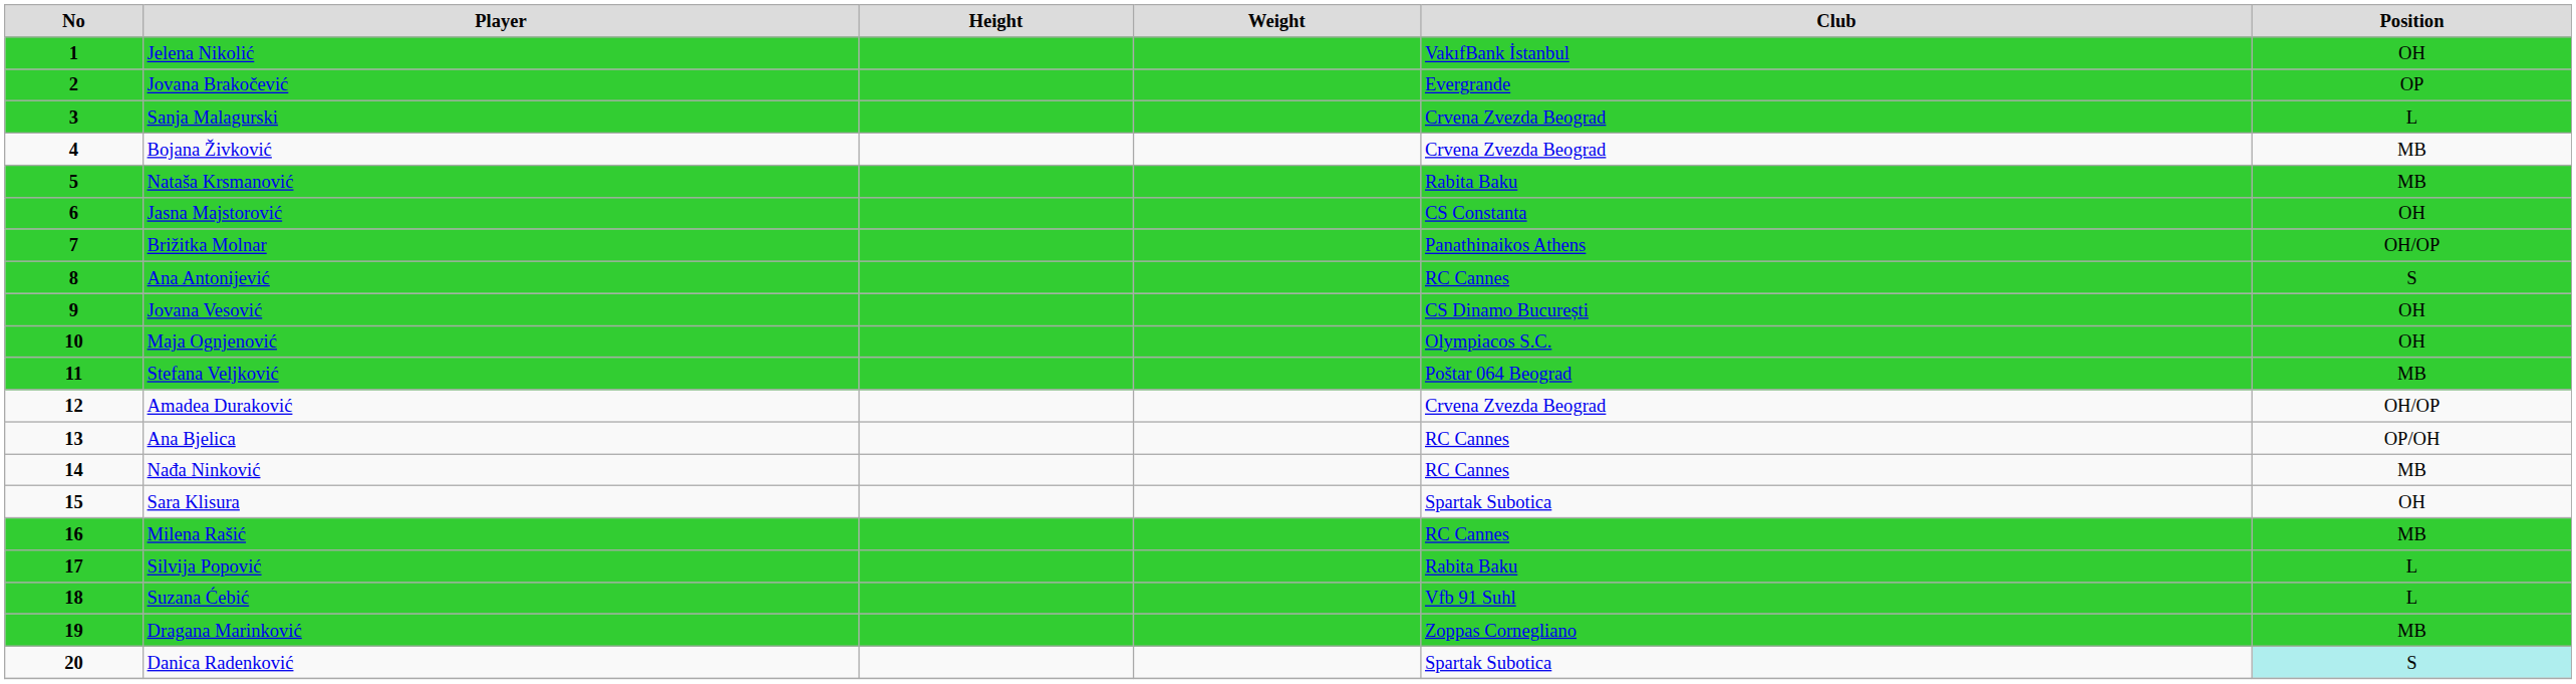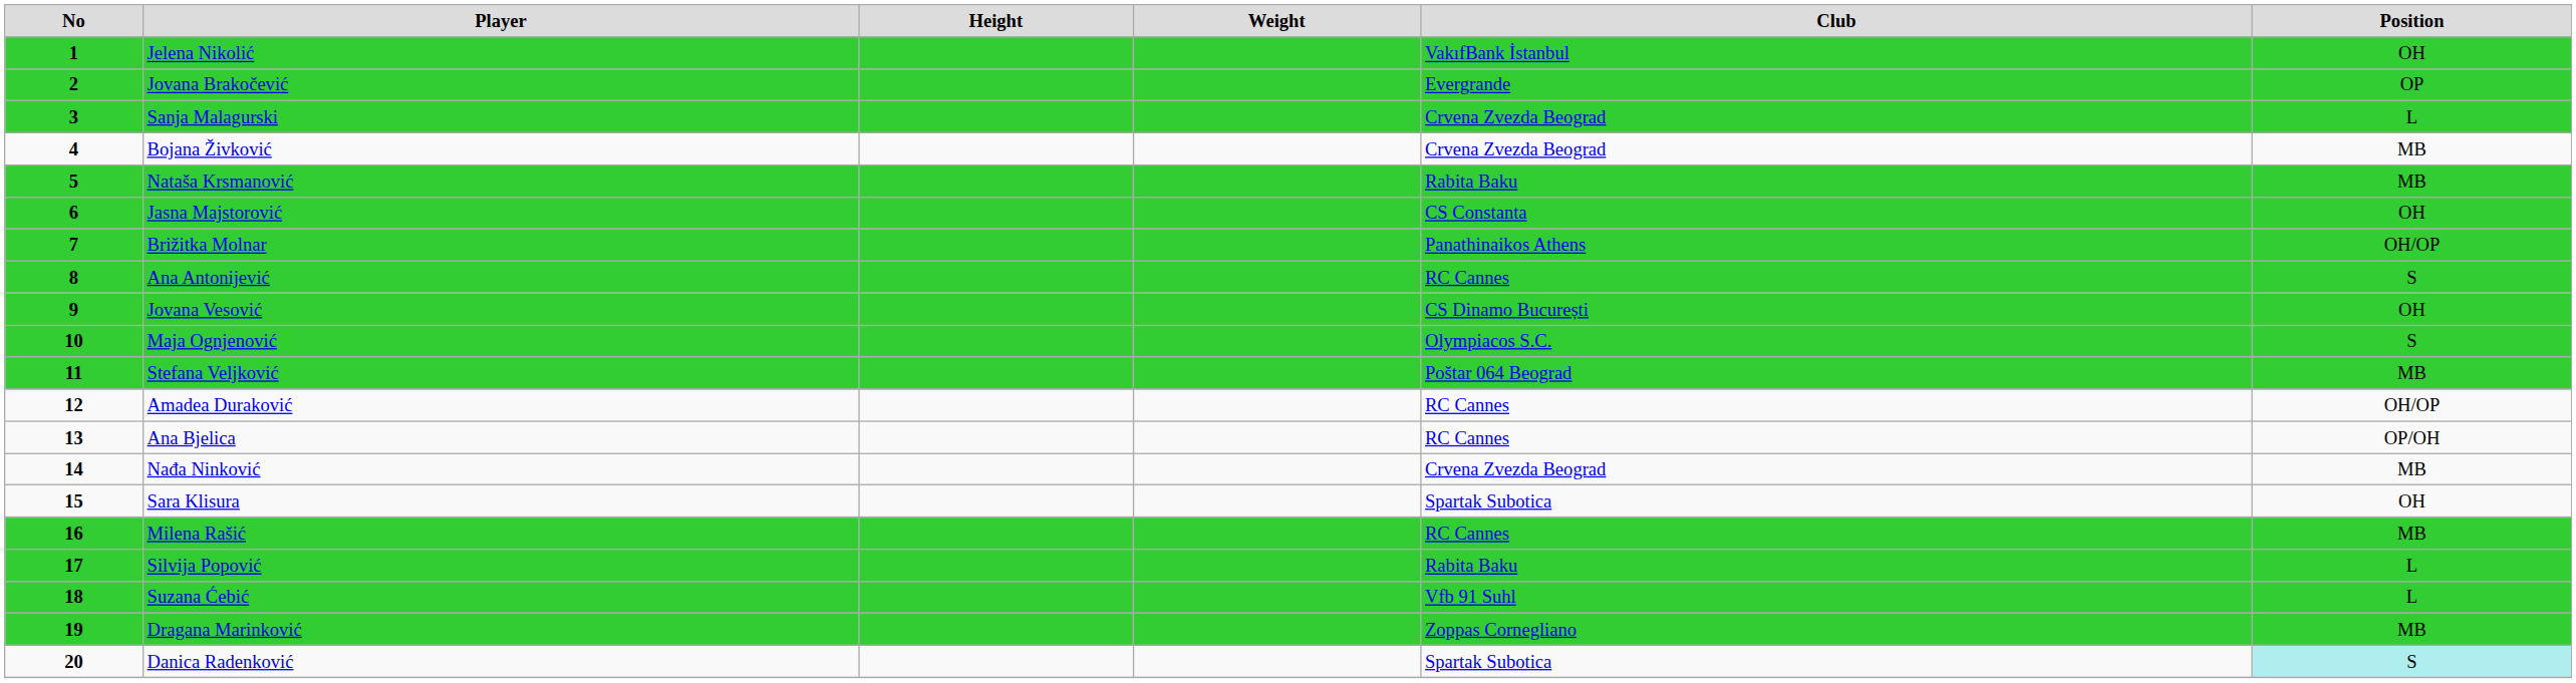 <table class="wikitable" style="margin:0.5em auto; font-size:90%; line-height:1.25em;" width=100%>
 <tr>
 <td bgcolor="#DCDCDC" align="center"><strong>No</strong></td>
 <td bgcolor="#DCDCDC" align="center"><strong>Player</strong></td>
 <td bgcolor="#DCDCDC" align="center"><strong>Height</strong></td>
 <td bgcolor="#DCDCDC" align="center"><strong>Weight</strong></td>
 <td bgcolor="#DCDCDC" align="center"><strong>Club</strong></td>
 <td bgcolor="#DCDCDC" align="center"><strong>Position</strong></td>
 </tr>
 <tr>
 <td style="background:limegreen;" align="center"><strong>1</strong></td>
 <td style="background:limegreen;"><a href='#'>Jelena Nikolić</a></td>
 <td style="background:limegreen;" align="center"></td>
 <td style="background:limegreen;" align="center"></td>
 <td style="background:limegreen;"> <a href='#'>VakıfBank İstanbul</a></td>
 <td style="background:limegreen;" align="center">OH</td>
 </tr>
 <tr>
 <td style="background:limegreen;" align="center"><strong>2</strong></td>
 <td style="background:limegreen;"><a href='#'>Jovana Brakočević</a></td>
 <td style="background:limegreen;" align="center"></td>
 <td style="background:limegreen;" align="center"></td>
 <td style="background:limegreen;"> <a href='#'>Evergrande</a></td>
 <td style="background:limegreen;" align="center">OP</td>
 </tr>
 <tr>
 <td style="background:limegreen;" align="center"><strong>3</strong></td>
 <td style="background:limegreen;"><a href='#'>Sanja Malagurski</a></td>
 <td style="background:limegreen;" align="center"></td>
 <td style="background:limegreen;" align="center"></td>
 <td style="background:limegreen;"> <a href='#'>Crvena Zvezda Beograd</a></td>
 <td style="background:limegreen;" align="center">L</td>
 </tr>
 <tr>
 <td align="center"><strong>4</strong></td>
 <td><a href='#'>Bojana Živković</a></td>
 <td align="center"></td>
 <td align="center"></td>
 <td> <a href='#'>Crvena Zvezda Beograd</a></td>
 <td align="center">MB</td>
 </tr>
 <tr>
 <td style="background:limegreen;" align="center"><strong>5</strong></td>
 <td style="background:limegreen;"><a href='#'>Nataša Krsmanović</a></td>
 <td style="background:limegreen;" align="center"></td>
 <td style="background:limegreen;" align="center"></td>
 <td style="background:limegreen;"> <a href='#'>Rabita Baku</a></td>
 <td style="background:limegreen;" align="center">MB</td>
 </tr>
 <tr>
 <td style="background:limegreen;" align="center"><strong>6</strong></td>
 <td style="background:limegreen;"><a href='#'>Jasna Majstorović</a></td>
 <td style="background:limegreen;" align="center"></td>
 <td style="background:limegreen;" align="center"></td>
 <td style="background:limegreen;"> <a href='#'>CS Constanta</a></td>
 <td style="background:limegreen;" align="center">OH</td>
 </tr>
 <tr>
 <td style="background:limegreen;" align="center"><strong>7</strong></td>
 <td style="background:limegreen;"><a href='#'>Brižitka Molnar</a></td>
 <td style="background:limegreen;" align="center"></td>
 <td style="background:limegreen;" align="center"></td>
 <td style="background:limegreen;"> <a href='#'>Panathinaikos Athens</a></td>
 <td style="background:limegreen;" align="center">OH/OP</td>
 </tr>
 <tr>
 <td style="background:limegreen;" align="center"><strong>8</strong></td>
 <td style="background:limegreen;"><a href='#'>Ana Antonijević</a></td>
 <td style="background:limegreen;" align="center"></td>
 <td style="background:limegreen;" align="center"></td>
 <td style="background:limegreen;"> <a href='#'>RC Cannes</a></td>
 <td style="background:limegreen;" align="center">S</td>
 </tr>
 <tr>
 <td style="background:limegreen;" align="center"><strong>9</strong></td>
 <td style="background:limegreen;"><a href='#'>Jovana Vesović</a></td>
 <td style="background:limegreen;" align="center"></td>
 <td style="background:limegreen;" align="center"></td>
 <td style="background:limegreen;"> <a href='#'>CS Dinamo București</a></td>
 <td style="background:limegreen;" align="center">OH</td>
 </tr>
 <tr>
 <td style="background:limegreen;" align="center"><strong>10</strong></td>
 <td style="background:limegreen;"><a href='#'>Maja Ognjenović</a></td>
 <td style="background:limegreen;" align="center"></td>
 <td style="background:limegreen;" align="center"></td>
 <td style="background:limegreen;"> <a href='#'>Olympiacos S.C.</a></td>
-<td style="background:limegreen;" align="center">OH</td>
+<td style="background:limegreen;" align="center">S</td>
 </tr>
 <tr>
 <td style="background:limegreen;" align="center"><strong>11</strong></td>
 <td style="background:limegreen;"><a href='#'>Stefana Veljković</a></td>
 <td style="background:limegreen;" align="center"></td>
 <td style="background:limegreen;" align="center"></td>
 <td style="background:limegreen;"> <a href='#'>Poštar 064 Beograd</a></td>
 <td style="background:limegreen;" align="center">MB</td>
 </tr>
 <tr>
 <td align="center"><strong>12</strong></td>
 <td><a href='#'>Amadea Duraković</a></td>
 <td align="center"></td>
 <td align="center"></td>
-<td> <a href='#'>Crvena Zvezda Beograd</a></td>
+<td> <a href='#'>RC Cannes</a></td>
 <td align="center">OH/OP</td>
 </tr>
 <tr>
 <td align="center"><strong>13</strong></td>
 <td><a href='#'>Ana Bjelica</a></td>
 <td align="center"></td>
 <td align="center"></td>
 <td> <a href='#'>RC Cannes</a></td>
 <td align="center">OP/OH</td>
 </tr>
 <tr>
 <td align="center"><strong>14</strong></td>
 <td><a href='#'>Nađa Ninković</a></td>
 <td align="center"></td>
 <td align="center"></td>
-<td> <a href='#'>RC Cannes</a></td>
+<td> <a href='#'>Crvena Zvezda Beograd</a></td>
 <td align="center">MB</td>
 </tr>
 <tr>
 <td align="center"><strong>15</strong></td>
 <td><a href='#'>Sara Klisura</a></td>
 <td align="center"></td>
 <td align="center"></td>
 <td> <a href='#'>Spartak Subotica</a></td>
 <td align="center">OH</td>
 </tr>
 <tr>
 <td style="background:limegreen;" align="center"><strong>16</strong></td>
 <td style="background:limegreen;"><a href='#'>Milena Rašić</a></td>
 <td style="background:limegreen;" align="center"></td>
 <td style="background:limegreen;" align="center"></td>
 <td style="background:limegreen;"> <a href='#'>RC Cannes</a></td>
 <td style="background:limegreen;" align="center">MB</td>
 </tr>
 <tr>
 <td style="background:limegreen;" align="center"><strong>17</strong></td>
 <td style="background:limegreen;"><a href='#'>Silvija Popović</a></td>
 <td style="background:limegreen;" align="center"></td>
 <td style="background:limegreen;" align="center"></td>
 <td style="background:limegreen;"> <a href='#'>Rabita Baku</a></td>
 <td style="background:limegreen;" align="center">L</td>
 </tr>
 <tr>
 <td style="background:limegreen;" align="center"><strong>18</strong></td>
 <td style="background:limegreen;"><a href='#'>Suzana Ćebić</a></td>
 <td style="background:limegreen;" align="center"></td>
 <td style="background:limegreen;" align="center"></td>
 <td style="background:limegreen;"> <a href='#'>Vfb 91 Suhl</a></td>
 <td style="background:limegreen;" align="center">L</td>
 </tr>
 <tr>
 <td style="background:limegreen;" align="center"><strong>19</strong></td>
 <td style="background:limegreen;"><a href='#'>Dragana Marinković</a></td>
 <td style="background:limegreen;" align="center"></td>
 <td style="background:limegreen;" align="center"></td>
 <td style="background:limegreen;"> <a href='#'>Zoppas Cornegliano</a></td>
 <td style="background:limegreen;" align="center">MB</td>
 </tr>
 <tr>
 <td align="center"><strong>20</strong></td>
 <td><a href='#'>Danica Radenković</a></td>
 <td align="center"></td>
 <td align="center"></td>
 <td> <a href='#'>Spartak Subotica</a></td>
 <td align="center" style="background: paleturquoise;">S</td>
 </tr>
 <tr>
 </tr>
 </table>
